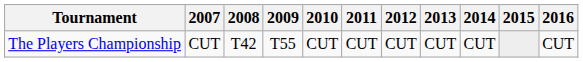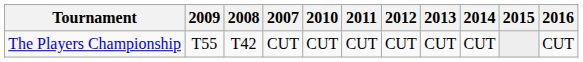 <table class="wikitable" style="font-size:95%;text-align:center;">
 <tr>
 <th>Tournament</th>
+<th>2009</th>
+<th>2008</th>
 <th>2007</th>
-<th>2008</th>
-<th>2009</th>
 <th>2010</th>
 <th>2011</th>
 <th>2012</th>
 <th>2013</th>
 <th>2014</th>
 <th>2015</th>
 <th>2016</th>
 </tr>
 <tr>
 <td align=left><a href='#'>The Players Championship</a></td>
+<td>T55</td>
+<td>T42</td>
 <td>CUT</td>
-<td>T42</td>
-<td>T55</td>
 <td>CUT</td>
 <td>CUT</td>
 <td>CUT</td>
 <td>CUT</td>
 <td>CUT</td>
 <td style="background:#eeeeee;"></td>
 <td>CUT</td>
 </tr>
 </table>
